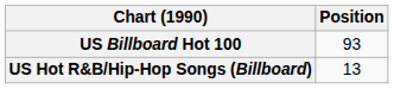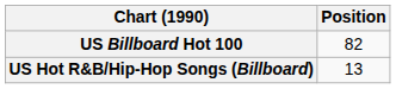 <table class="wikitable sortable plainrowheaders" style="text-align:center">
 <tr>
 <th scope="col">Chart (1990)</th>
 <th scope="col">Position</th>
 </tr>
 <tr>
 <th scope="row">US <em>Billboard</em> Hot 100</th>
-<td>93</td>
+<td>82</td>
 </tr>
 <tr>
 <th scope="row">US Hot R&B/Hip-Hop Songs (<em>Billboard</em>)</th>
 <td>13</td>
 </tr>
 </table>
